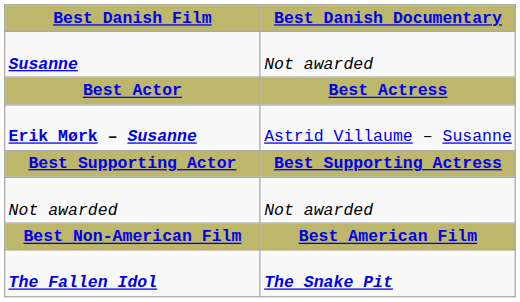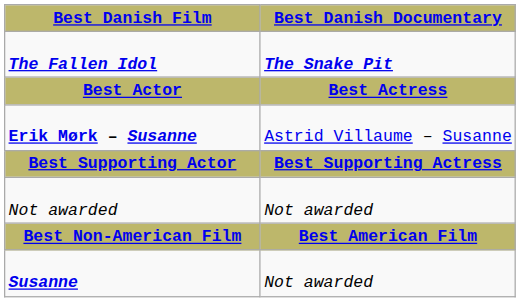 <table class="wikitable">
 <tr>
 <th style="background:#BDB76B; width: 50%"><a href='#'>Best Danish Film</a></th>
 <th style="background:#BDB76B; width: 50%"><a href='#'>Best Danish Documentary</a></th>
 </tr>
 <tr>
-<td valign="top"><br><strong><em><a href='#'>Susanne</a></em></strong></td>
-<td valign="top"><br><em>Not awarded</em></td>
+<td valign="top"><br><strong><em><a href='#'>The Fallen Idol</a></em></strong></td>
+<td valign="top"><br><strong><em><a href='#'>The Snake Pit</a></em></strong></td>
 </tr>
 <tr>
 <th style="background:#BDB76B;"><a href='#'>Best Actor</a></th>
 <th style="background:#BDB76B;"><a href='#'>Best Actress</a></th>
 </tr>
 <tr>
 <td valign="top"><br><strong><a href='#'>Erik Mørk</a> – <em><a href='#'>Susanne</a><strong><em></td>
 <td valign="top"><br></strong><a href='#'>Astrid Villaume</a> – </em><a href='#'>Susanne</a></em></strong></td>
 </tr>
 <tr>
 <th style="background:#BDB76B;"><a href='#'>Best Supporting Actor</a></th>
 <th style="background:#BDB76B;"><a href='#'>Best Supporting Actress</a></th>
 </tr>
 <tr>
 <td valign="top"><br><em>Not awarded</em></td>
 <td valign="top"><br><em>Not awarded</em></td>
 </tr>
 <tr>
 <th style="background:#BDB76B;"><a href='#'>Best Non-American Film</a></th>
 <th style="background:#BDB76B;"><a href='#'>Best American Film</a></th>
 </tr>
 <tr>
-<td valign="top"><br><strong><em><a href='#'>The Fallen Idol</a></em></strong></td>
-<td valign="top"><br><strong><em><a href='#'>The Snake Pit</a></em></strong></td>
+<td valign="top"><br><strong><em><a href='#'>Susanne</a></em></strong></td>
+<td valign="top"><br><em>Not awarded</em></td>
 </tr>
 </table>
